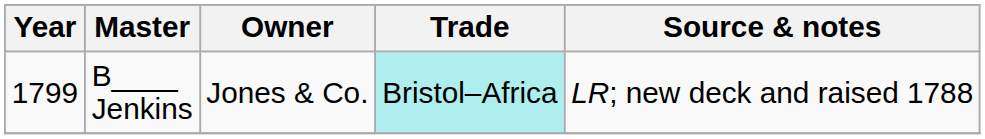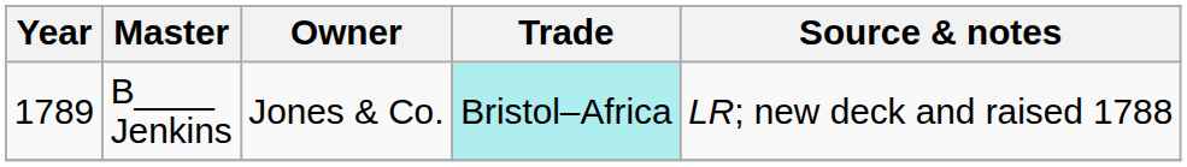 <table class=" wikitable">
 <tr>
 <th>Year</th>
 <th>Master</th>
 <th>Owner</th>
 <th>Trade</th>
 <th>Source & notes</th>
 </tr>
 <tr>
-<td>1799</td>
+<td>1789</td>
 <td>B____<br>Jenkins</td>
 <td>Jones & Co.</td>
 <td style="background: paleturquoise;">Bristol–Africa</td>
 <td><em>LR</em>; new deck and raised 1788</td>
 </tr>
 <tr>
 </tr>
 </table>
